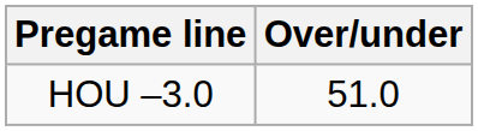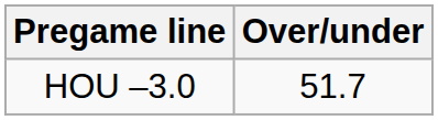 <table class="wikitable">
 <tr align="center">
 <th style=>Pregame line</th>
 <th style=>Over/under</th>
 </tr>
 <tr align="center">
 <td>HOU –3.0</td>
-<td>51.0</td>
+<td>51.7</td>
 </tr>
 </table>
